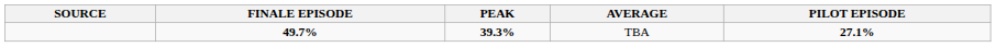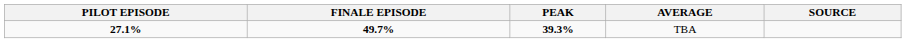 <table class="wikitable" style="text-align:center; background:#f9f9f9; line-height:16px;" width="100%">
 <tr>
-<th>SOURCE</th>
+<th>PILOT EPISODE</th>
 <th>FINALE EPISODE</th>
 <th>PEAK</th>
 <th>AVERAGE</th>
-<th>PILOT EPISODE</th>
+<th>SOURCE</th>
 </tr>
 <tr>
-<td></td>
+<td><div><strong>27.1%</strong></div></td>
 <td><div><strong>49.7%</strong></div></td>
 <td><div><strong>39.3%</strong></div></td>
 <td><div>TBA</div></td>
-<td><div><strong>27.1%</strong></div></td>
+<td></td>
 </tr>
 </table>
